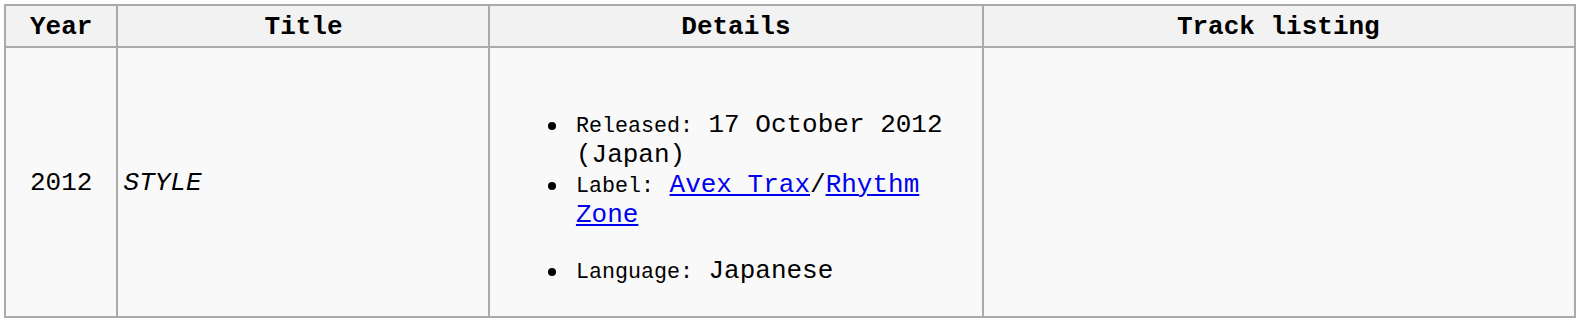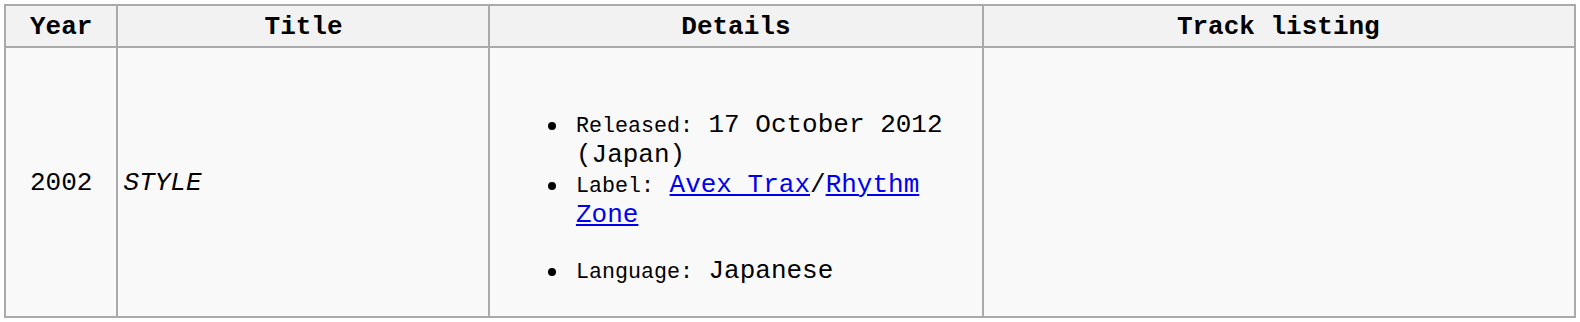 <table class="wikitable">
 <tr>
 <th width="50px">Year</th>
 <th width="180px">Title</th>
 <th width="240px">Details</th>
 <th width="290px">Track listing</th>
 </tr>
 <tr>
-<td style="text-align:center">2012</td>
+<td style="text-align:center">2002</td>
 <td><em>STYLE</em></td>
 <td><br><ul><li><small>Released:</small> 17 October 2012 (Japan)</li><li><small>Label:</small> <a href='#'>Avex Trax</a>/<a href='#'>Rhythm Zone</a></li></ul><ul><li><small>Language:</small> Japanese</li></ul></td>
 <td style="font-size: 85%;"></td>
 </tr>
 </table>
